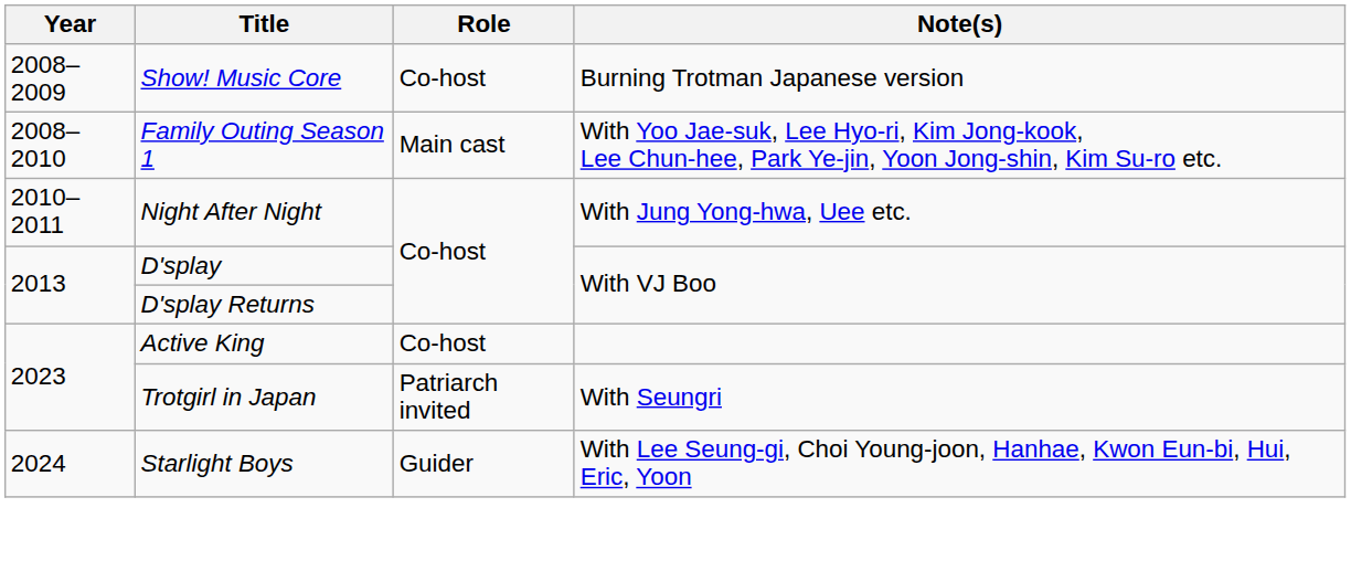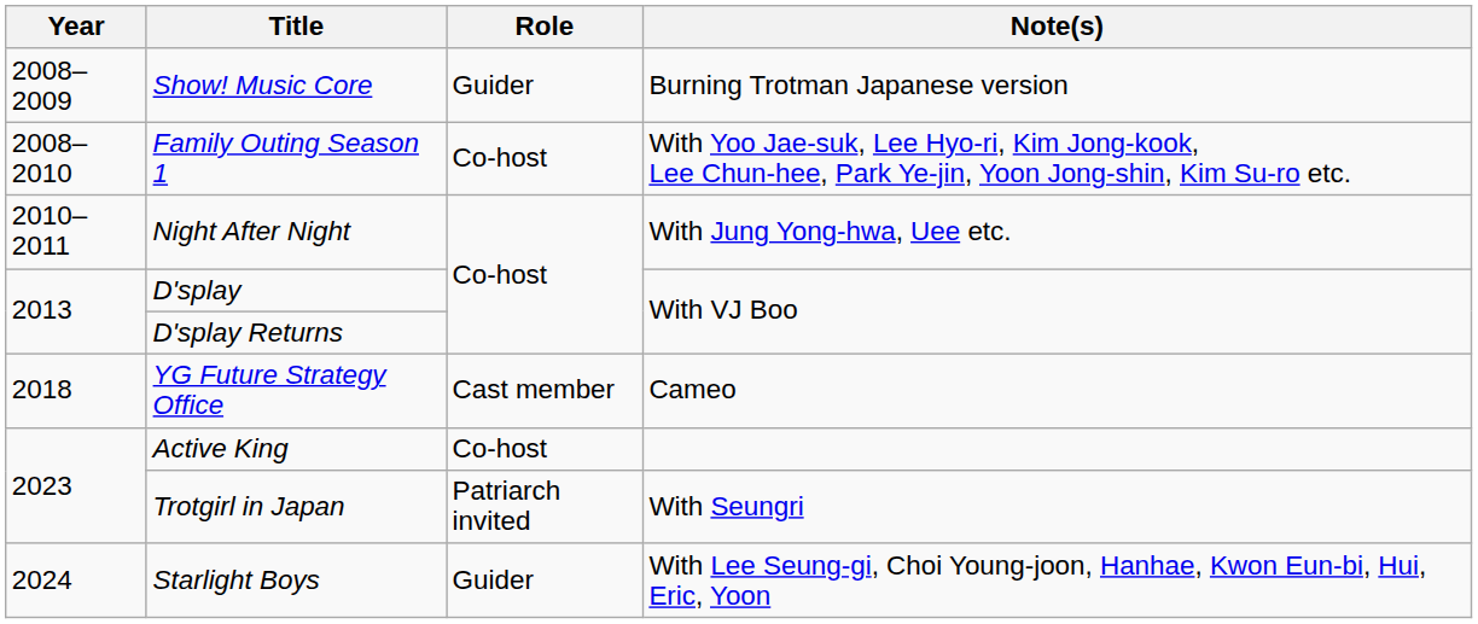 <table class="wikitable">
 <tr>
 <th>Year</th>
 <th>Title</th>
 <th>Role</th>
 <th>Note(s)</th>
 </tr>
 <tr>
 <td>2008–2009</td>
 <td><em><a href='#'>Show! Music Core</a></em></td>
-<td>Co-host</td>
+<td>Guider</td>
 <td>Burning Trotman Japanese version</td>
 </tr>
 <tr>
 <td>2008–2010</td>
 <td><em><a href='#'>Family Outing Season 1</a></em></td>
-<td>Main cast</td>
+<td>Co-host</td>
 <td>With <a href='#'>Yoo Jae-suk</a>, <a href='#'>Lee Hyo-ri</a>, <a href='#'>Kim Jong-kook</a>,<br><a href='#'>Lee Chun-hee</a>, <a href='#'>Park Ye-jin</a>, <a href='#'>Yoon Jong-shin</a>, <a href='#'>Kim Su-ro</a> etc.</td>
 </tr>
 <tr>
 <td>2010–2011</td>
 <td><em>Night After Night</em></td>
 <td rowspan=3>Co-host</td>
 <td>With <a href='#'>Jung Yong-hwa</a>, <a href='#'>Uee</a> etc.</td>
 </tr>
 <tr>
 <td rowspan=2>2013</td>
 <td><em>D'splay</em></td>
 <td rowspan=2>With VJ Boo</td>
 </tr>
 <tr>
 <td><em>D'splay Returns</em></td>
+</tr>
+<tr>
+<td>2018</td>
+<td><em><a href='#'>YG Future Strategy Office</a></em></td>
+<td>Cast member</td>
+<td>Cameo</td>
 </tr>
 <tr>
 <td rowspan=2>2023</td>
 <td><em>Active King</em></td>
 <td>Co-host</td>
 <td></td>
 </tr>
 <tr>
 <td><em>Trotgirl in Japan</em></td>
 <td>Patriarch invited</td>
 <td>With <a href='#'>Seungri</a></td>
 </tr>
 <tr>
 <td>2024</td>
 <td><em>Starlight Boys</em></td>
 <td>Guider</td>
 <td>With <a href='#'>Lee Seung-gi</a>, Choi Young-joon, <a href='#'>Hanhae</a>, <a href='#'>Kwon Eun-bi</a>, <a href='#'>Hui</a>, <a href='#'>Eric</a>, <a href='#'>Yoon</a></td>
 </tr>
 </table>
